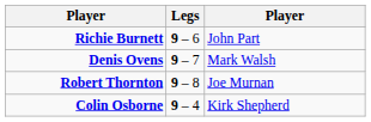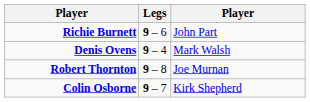 <table class=wikitable style="text-align:center">
 <tr>
 <th width=177>Player</th>
 <th width=36>Legs</th>
 <th width=177>Player</th>
 </tr>
 <tr align=left>
 <td align=right><strong><a href='#'>Richie Burnett</a></strong> </td>
 <td align=center><strong>9</strong> – 6</td>
 <td> <a href='#'>John Part</a></td>
 </tr>
 <tr align=left>
 <td align=right><strong><a href='#'>Denis Ovens</a></strong> </td>
-<td align=center><strong>9</strong> – 7</td>
+<td align=center><strong>9</strong> – 4</td>
 <td> <a href='#'>Mark Walsh</a></td>
 </tr>
 <tr align=left>
 <td align=right><strong><a href='#'>Robert Thornton</a></strong> </td>
 <td align=center><strong>9</strong> – 8</td>
 <td> <a href='#'>Joe Murnan</a></td>
 </tr>
 <tr align=left>
 <td align=right><strong><a href='#'>Colin Osborne</a></strong> </td>
-<td align=center><strong>9</strong> – 4</td>
+<td align=center><strong>9</strong> – 7</td>
 <td> <a href='#'>Kirk Shepherd</a></td>
 </tr>
 </table>
